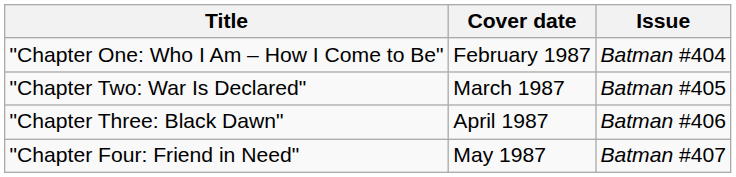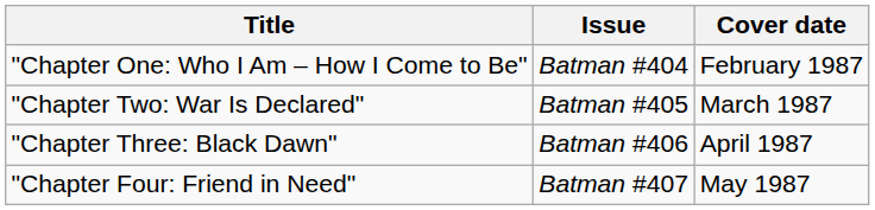 <table class="wikitable">
 <tr>
 <th>Title</th>
+<th>Issue</th>
 <th>Cover date</th>
-<th>Issue</th>
 </tr>
 <tr>
 <td>"Chapter One: Who I Am – How I Come to Be"</td>
+<td><em>Batman</em> #404</td>
 <td>February 1987</td>
-<td><em>Batman</em> #404</td>
 </tr>
 <tr>
 <td>"Chapter Two: War Is Declared"</td>
+<td><em>Batman</em> #405</td>
 <td>March 1987</td>
-<td><em>Batman</em> #405</td>
 </tr>
 <tr>
 <td>"Chapter Three: Black Dawn"</td>
+<td><em>Batman</em> #406</td>
 <td>April 1987</td>
-<td><em>Batman</em> #406</td>
 </tr>
 <tr>
 <td>"Chapter Four: Friend in Need"</td>
+<td><em>Batman</em> #407</td>
 <td>May 1987</td>
-<td><em>Batman</em> #407</td>
 </tr>
 </table>
